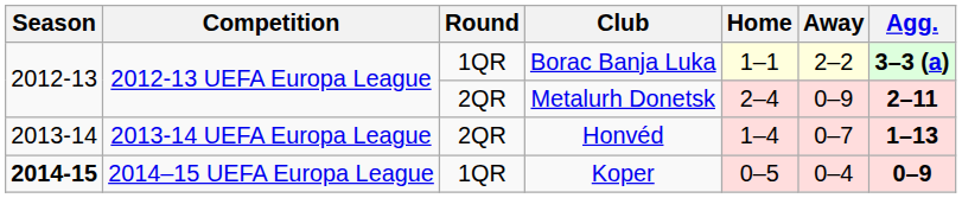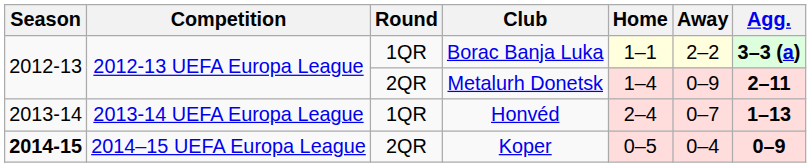 <table class="wikitable" style="text-align:center">
 <tr>
 <th>Season</th>
 <th>Competition</th>
 <th>Round</th>
 <th>Club</th>
 <th>Home</th>
 <th>Away</th>
 <th><a href='#'>Agg.</a></th>
 </tr>
 <tr>
 <td rowspan="2">2012-13</td>
 <td rowspan="2"><a href='#'>2012-13 UEFA Europa League</a></td>
 <td>1QR</td>
 <td> <a href='#'>Borac Banja Luka</a></td>
 <td bgcolor="#ffd">1–1</td>
 <td bgcolor="#ffd">2–2</td>
 <td bgcolor="#dfd"><strong>3–3 (<a href='#'>a</a>)</strong></td>
 </tr>
 <tr>
 <td>2QR</td>
 <td> <a href='#'>Metalurh Donetsk</a></td>
-<td bgcolor="#fdd">2–4</td>
+<td bgcolor="#fdd">1–4</td>
 <td bgcolor="#fdd">0–9</td>
 <td bgcolor="#fdd"><strong>2–11</strong></td>
 </tr>
 <tr>
 <td>2013-14</td>
 <td><a href='#'>2013-14 UEFA Europa League</a></td>
-<td>2QR</td>
+<td>1QR</td>
 <td> <a href='#'>Honvéd</a></td>
-<td bgcolor="#fdd">1–4</td>
+<td bgcolor="#fdd">2–4</td>
 <td bgcolor="#fdd">0–7</td>
 <td bgcolor="#fdd"><strong>1–13</strong></td>
 </tr>
 <tr>
 <td><strong>2014-15</strong></td>
 <td><a href='#'>2014–15 UEFA Europa League</a></td>
-<td>1QR</td>
+<td>2QR</td>
 <td> <a href='#'>Koper</a></td>
 <td bgcolor="#fdd">0–5</td>
 <td bgcolor="#fdd">0–4</td>
 <td bgcolor="#fdd"><strong>0–9</strong></td>
 </tr>
 </table>
